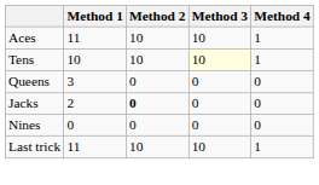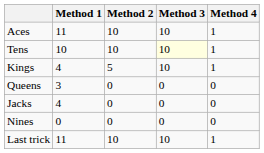 <table class="wikitable">
 <tr>
 <th></th>
 <th>Method 1</th>
 <th>Method 2</th>
 <th>Method 3</th>
 <th>Method 4</th>
 </tr>
 <tr>
 <td>Aces</td>
 <td>11</td>
 <td>10</td>
 <td>10</td>
 <td>1</td>
 </tr>
 <tr>
 <td>Tens</td>
 <td>10</td>
 <td>10</td>
 <td style="background: lightyellow;">10</td>
 <td>1</td>
 </tr>
 <tr>
+<td>Kings</td>
+<td>4</td>
+<td>5</td>
+<td>10</td>
+<td>1</td>
+</tr>
+<tr>
 <td>Queens</td>
 <td>3</td>
 <td>0</td>
 <td>0</td>
 <td>0</td>
 </tr>
 <tr>
 <td>Jacks</td>
-<td>2</td>
-<td><strong>0</strong></td>
+<td>4</td>
+<td>0</td>
 <td>0</td>
 <td>0</td>
 </tr>
 <tr>
 <td>Nines</td>
 <td>0</td>
 <td>0</td>
 <td>0</td>
 <td>0</td>
 </tr>
 <tr>
 <td>Last trick</td>
 <td>11</td>
 <td>10</td>
 <td>10</td>
 <td>1</td>
 </tr>
 </table>
